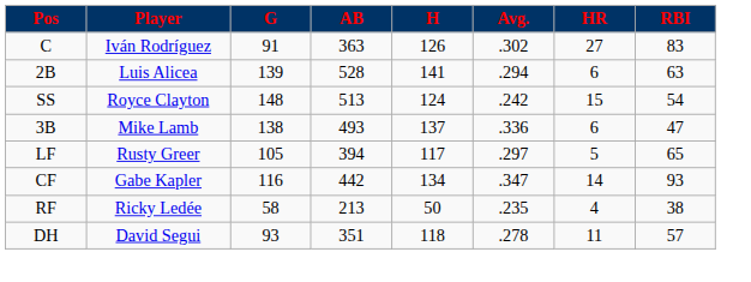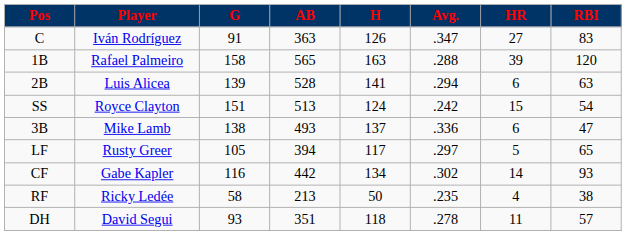 <table class="wikitable sortable">
 <tr>
 <th style="background:#003366;color:red;" width="9%">Pos</th>
 <th style="background:#003366;color:red;" width="16%">Player</th>
 <th style="background:#003366;color:red;" width="9%">G</th>
 <th style="background:#003366;color:red;" width="9%">AB</th>
 <th style="background:#003366;color:red;" width="9%">H</th>
 <th style="background:#003366;color:red;" width="9%">Avg.</th>
 <th style="background:#003366;color:red;" width="9%">HR</th>
 <th style="background:#003366;color:red;" width="9%">RBI</th>
 </tr>
 <tr align=center>
 <td>C</td>
 <td><a href='#'>Iván Rodríguez</a></td>
 <td>91</td>
 <td>363</td>
 <td>126</td>
-<td>.302</td>
+<td>.347</td>
 <td>27</td>
 <td>83</td>
+</tr>
+<tr align=center>
+<td>1B</td>
+<td><a href='#'>Rafael Palmeiro</a></td>
+<td>158</td>
+<td>565</td>
+<td>163</td>
+<td>.288</td>
+<td>39</td>
+<td>120</td>
 </tr>
 <tr align=center>
 <td>2B</td>
 <td><a href='#'>Luis Alicea</a></td>
 <td>139</td>
 <td>528</td>
 <td>141</td>
 <td>.294</td>
 <td>6</td>
 <td>63</td>
 </tr>
 <tr align=center>
 <td>SS</td>
 <td><a href='#'>Royce Clayton</a></td>
-<td>148</td>
+<td>151</td>
 <td>513</td>
 <td>124</td>
 <td>.242</td>
 <td>15</td>
 <td>54</td>
 </tr>
 <tr align=center>
 <td>3B</td>
 <td><a href='#'>Mike Lamb</a></td>
 <td>138</td>
 <td>493</td>
 <td>137</td>
 <td>.336</td>
 <td>6</td>
 <td>47</td>
 </tr>
 <tr align=center>
 <td>LF</td>
 <td><a href='#'>Rusty Greer</a></td>
 <td>105</td>
 <td>394</td>
 <td>117</td>
 <td>.297</td>
 <td>5</td>
 <td>65</td>
 </tr>
 <tr align=center>
 <td>CF</td>
 <td><a href='#'>Gabe Kapler</a></td>
 <td>116</td>
 <td>442</td>
 <td>134</td>
-<td>.347</td>
+<td>.302</td>
 <td>14</td>
 <td>93</td>
 </tr>
 <tr align=center>
 <td>RF</td>
 <td><a href='#'>Ricky Ledée</a></td>
 <td>58</td>
 <td>213</td>
 <td>50</td>
 <td>.235</td>
 <td>4</td>
 <td>38</td>
 </tr>
 <tr align=center>
 <td>DH</td>
 <td><a href='#'>David Segui</a></td>
 <td>93</td>
 <td>351</td>
 <td>118</td>
 <td>.278</td>
 <td>11</td>
 <td>57</td>
 </tr>
 </table>
